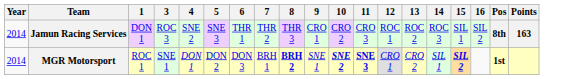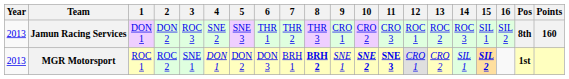 <table class="wikitable" style="text-align:center; font-size:85%">
 <tr>
 <th>Year</th>
 <th>Team</th>
 <th>1</th>
+<th>2</th>
 <th>3</th>
 <th>4</th>
 <th>5</th>
 <th>6</th>
 <th>7</th>
 <th>8</th>
 <th>9</th>
 <th>10</th>
 <th>11</th>
 <th>12</th>
 <th>13</th>
 <th>14</th>
 <th>15</th>
 <th>16</th>
 <th>Pos</th>
 <th>Points</th>
 </tr>
 <tr>
-<td><a href='#'>2014</a></td>
+<td><a href='#'>2013</a></td>
 <th nowrap>Jamun Racing Services</th>
 <td style="background:#EFCFFF;"><a href='#'>DON<br>1</a><br></td>
+<td style="background:#DFFFDF;"><a href='#'>DON<br>2</a><br></td>
 <td style="background:#DFFFDF;"><a href='#'>ROC<br>3</a><br></td>
 <td style="background:#DFFFDF;"><a href='#'>SNE<br>2</a><br></td>
 <td style="background:#EFCFFF;"><a href='#'>SNE<br>3</a><br></td>
 <td style="background:#DFFFDF;"><a href='#'>THR<br>1</a><br></td>
 <td style="background:#DFFFDF;"><a href='#'>THR<br>2</a><br></td>
 <td style="background:#EFCFFF;"><a href='#'>THR<br>3</a><br></td>
 <td style="background:#DFFFDF;"><a href='#'>CRO<br>1</a><br></td>
 <td style="background:#EFCFFF;"><a href='#'>CRO<br>2</a><br></td>
 <td style="background:#DFFFDF;"><a href='#'>CRO<br>3</a><br></td>
 <td style="background:#DFFFDF;"><a href='#'>ROC<br>1</a><br></td>
 <td style="background:#DFFFDF;"><a href='#'>ROC<br>2</a><br></td>
 <td style="background:#DFFFDF;"><a href='#'>ROC<br>3</a><br></td>
 <td style="background:#DFFFDF;"><a href='#'>SIL<br>1</a><br></td>
 <td style="background:#DFFFDF;"><a href='#'>SIL<br>2</a><br></td>
 <th>8th</th>
-<th>163</th>
+<th>160</th>
 </tr>
 <tr>
-<td><a href='#'>2014</a></td>
+<td><a href='#'>2013</a></td>
 <th nowrap>MGR Motorsport</th>
 <td style="background:#FFFFBF;"><a href='#'>ROC<br>1</a><br></td>
+<td style="background:#DFFFDF;"><a href='#'>ROC<br>2</a><br></td>
 <td style="background:#DFFFDF;"><a href='#'>SNE<br>1</a><br></td>
 <td style="background:#FFFFBF;"><em><a href='#'>DON<br>1</a></em><br></td>
 <td style="background:#FFFFBF;"><a href='#'>DON<br>2</a><br></td>
 <td style="background:#FFFFBF;"><a href='#'>DON<br>3</a><br></td>
 <td style="background:#FFFFBF;"><a href='#'>BRH<br>1</a><br></td>
 <td style="background:#FFFFBF;"><strong><a href='#'>BRH<br>2</a></strong><br></td>
 <td style="background:#FFFFBF;"><em><a href='#'>SNE<br>1</a></em><br></td>
 <td style="background:#FFFFBF;"><strong><em><a href='#'>SNE<br>2</a></em><br></strong></td>
 <td style="background:#FFFFBF;"><strong><a href='#'>SNE<br>3</a></strong><br></td>
 <td style="background:#DFDFDF;"><em><a href='#'>CRO<br>1</a></em><br></td>
 <td style="background:#FFFFBF;"><em><a href='#'>CRO<br>2</a></em><br></td>
 <td style="background:#DFFFDF;"><em><a href='#'>SIL<br>1</a></em><br></td>
 <td style="background:#FFDF9F;"><strong><em><a href='#'>SIL<br>2</a></em></strong><br></td>
 <td></td>
 <th style="background:#FFFFBF;">1st</th>
 <th style="background:#FFFFBF;"></th>
 </tr>
 </table>
